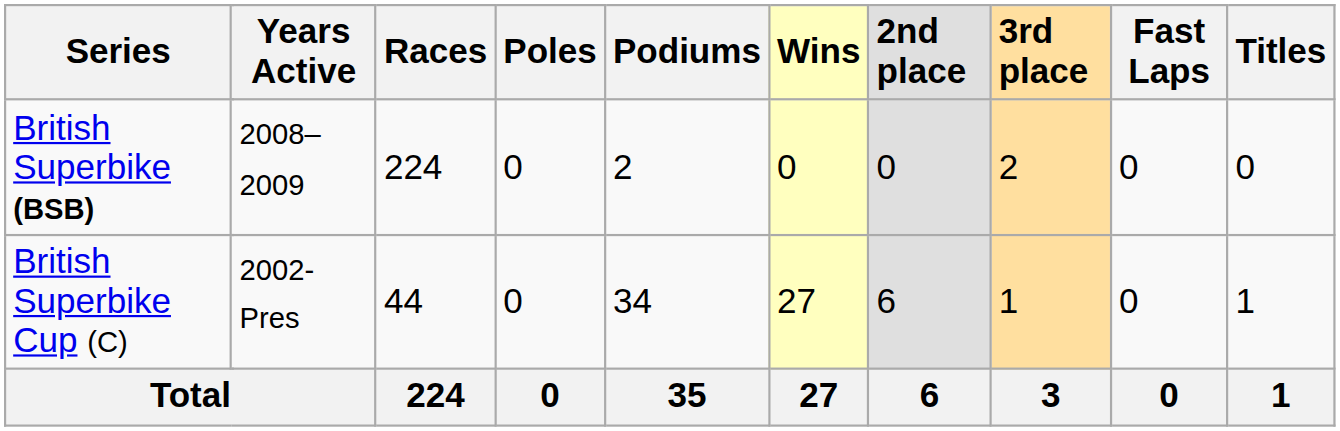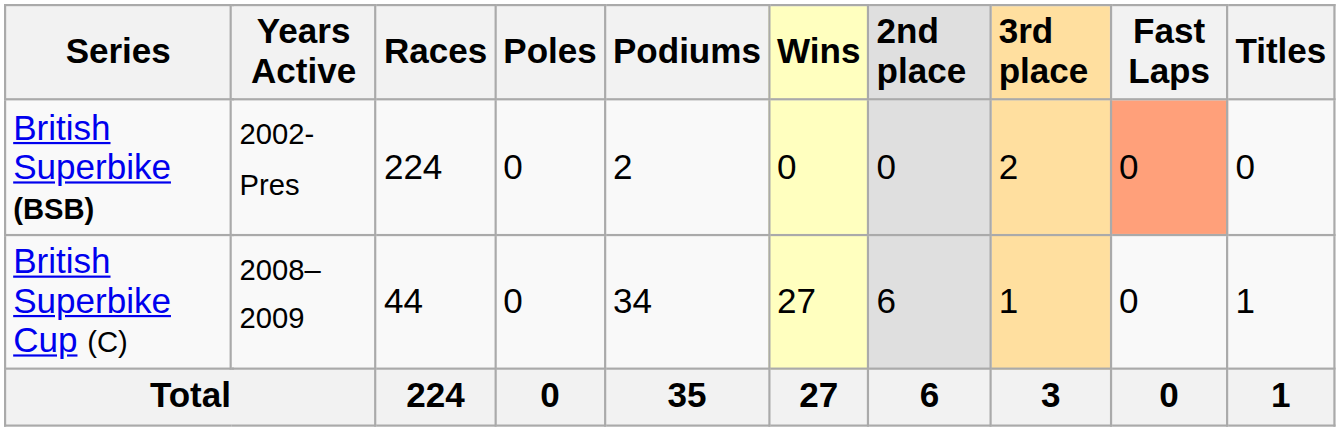 <table class="wikitable">
 <tr>
 <th colspan=2>Series</th>
 <th>Years Active</th>
 <th>Races</th>
 <th>Poles</th>
 <th>Podiums</th>
 <td style="background:#ffffbf;"><strong>Wins</strong></td>
 <td style="background:#DFDFDF;"><strong>2nd place</strong></td>
 <td style="background:#FFDF9F;"><strong>3rd place</strong></td>
 <th>Fast Laps</th>
 <th>Titles</th>
 </tr>
 <tr>
 <td colspan=2><a href='#'>British Superbike</a> <small><strong>(BSB)</strong></small></td>
-<td><sup>2008–2009</sup></td>
+<td><sup>2002-Pres</sup></td>
 <td>224</td>
 <td>0</td>
 <td>2</td>
 <td style="background:#FFFFBF;">0</td>
 <td style="background:#DFDFDF;">0</td>
 <td style="background:#FFDF9F;">2</td>
-<td>0</td>
+<td style="background: lightsalmon;">0</td>
 <td>0</td>
 </tr>
 <tr>
 <td colspan=2><a href='#'>British Superbike Cup</a> <small>(<span>C</span>)</small></td>
-<td><sup>2002-Pres</sup></td>
+<td><sup>2008–2009</sup></td>
 <td>44</td>
 <td>0</td>
 <td>34</td>
 <td style="background:#ffffbf;">27</td>
 <td style="background:#DFDFDF;">6</td>
 <td style="background:#FFDF9F;">1</td>
 <td>0</td>
 <td>1</td>
 </tr>
 <tr>
 <th colspan=3>Total</th>
 <th>224</th>
 <th>0</th>
 <th>35</th>
 <th>27</th>
 <th>6</th>
 <th>3</th>
 <th>0</th>
 <th>1</th>
 </tr>
 </table>
